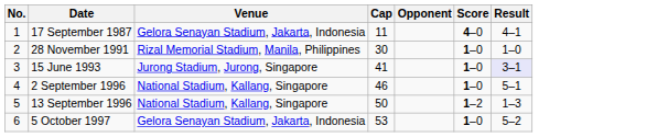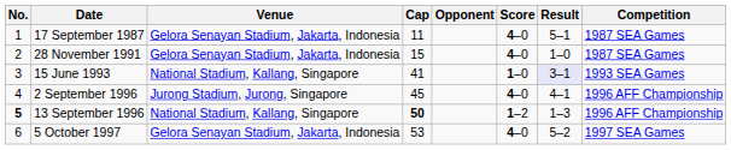 <table class="wikitable sortable">
 <tr>
 <th scope="col">No.</th>
 <th scope="col">Date</th>
 <th scope="col">Venue</th>
 <th scope="col">Cap</th>
 <th scope="col">Opponent</th>
 <th scope="col">Score</th>
 <th scope="col">Result</th>
+<th scope="col">Competition</th>
 </tr>
 <tr>
 <td style="text-align:center">1</td>
 <td>17 September 1987</td>
 <td><a href='#'>Gelora Senayan Stadium</a>, <a href='#'>Jakarta</a>, Indonesia</td>
 <td style="text-align:center">11</td>
 <td></td>
 <td align="center"><strong>4</strong>–0</td>
-<td align="center">4–1</td>
+<td align="center">5–1</td>
+<td><a href='#'>1987 SEA Games</a></td>
 </tr>
 <tr>
 <td style="text-align:center">2</td>
 <td>28 November 1991</td>
-<td><a href='#'>Rizal Memorial Stadium</a>, <a href='#'>Manila</a>, Philippines</td>
-<td style="text-align:center">30</td>
+<td><a href='#'>Gelora Senayan Stadium</a>, <a href='#'>Jakarta</a>, Indonesia</td>
+<td style="text-align:center">15</td>
 <td></td>
-<td align="center"><strong>1</strong>–0</td>
+<td align="center"><strong>4</strong>–0</td>
 <td align="center">1–0</td>
+<td><a href='#'>1987 SEA Games</a></td>
 </tr>
 <tr>
 <td style="text-align:center">3</td>
 <td>15 June 1993</td>
-<td><a href='#'>Jurong Stadium</a>, <a href='#'>Jurong</a>, Singapore</td>
+<td><a href='#'>National Stadium</a>, <a href='#'>Kallang</a>, Singapore</td>
 <td style="text-align:center">41</td>
 <td></td>
 <td align="center"><strong>1</strong>–0</td>
 <td align="center" style="background: lavender;">3–1</td>
+<td><a href='#'>1993 SEA Games</a></td>
 </tr>
 <tr>
 <td style="text-align:center">4</td>
 <td>2 September 1996</td>
-<td><a href='#'>National Stadium</a>, <a href='#'>Kallang</a>, Singapore</td>
-<td style="text-align:center">46</td>
+<td><a href='#'>Jurong Stadium</a>, <a href='#'>Jurong</a>, Singapore</td>
+<td style="text-align:center">45</td>
 <td></td>
-<td align="center"><strong>1</strong>–0</td>
-<td align="center">5–1</td>
+<td align="center"><strong>4</strong>–0</td>
+<td align="center">4–1</td>
+<td><a href='#'>1996 AFF Championship</a></td>
 </tr>
 <tr>
-<td style="text-align:center">5</td>
+<td style="text-align:center"><strong>5</strong></td>
 <td>13 September 1996</td>
 <td><a href='#'>National Stadium</a>, <a href='#'>Kallang</a>, Singapore</td>
-<td style="text-align:center">50</td>
+<td style="text-align:center"><strong>50</strong></td>
 <td></td>
 <td align="center"><strong>1</strong>–2</td>
 <td align="center">1–3</td>
+<td><a href='#'>1996 AFF Championship</a></td>
 </tr>
 <tr>
 <td style="text-align:center">6</td>
 <td>5 October 1997</td>
 <td><a href='#'>Gelora Senayan Stadium</a>, <a href='#'>Jakarta</a>, Indonesia</td>
 <td style="text-align:center">53</td>
 <td></td>
-<td align="center"><strong>1</strong>–0</td>
+<td align="center"><strong>4</strong>–0</td>
 <td align="center">5–2</td>
+<td><a href='#'>1997 SEA Games</a></td>
 </tr>
 </table>
